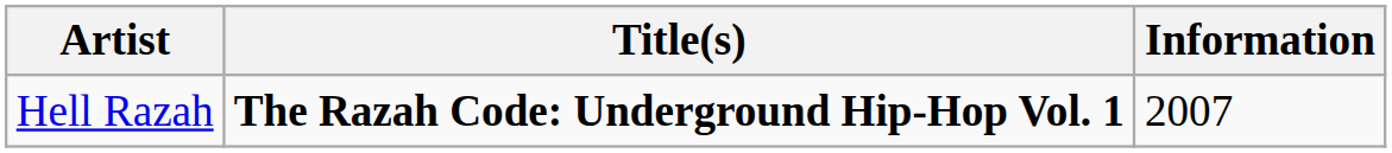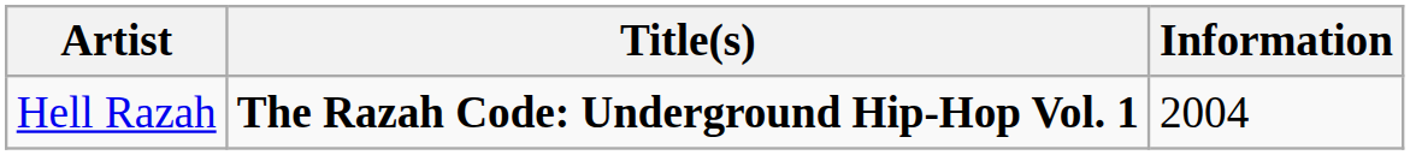 <table class="wikitable" |>
 <tr>
 <th>Artist</th>
 <th>Title(s)</th>
 <th>Information</th>
 </tr>
 <tr>
 <td><a href='#'>Hell Razah</a></td>
 <td><strong>The Razah Code: Underground Hip-Hop Vol. 1</strong></td>
-<td>2007</td>
+<td>2004</td>
 </tr>
 </table>
